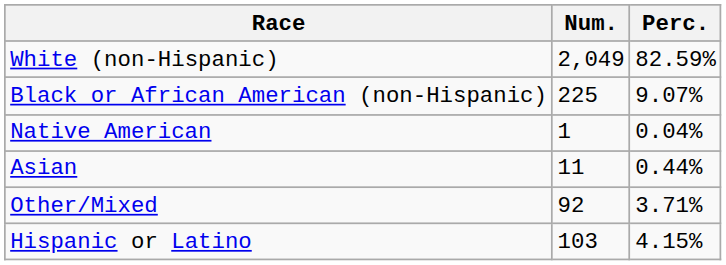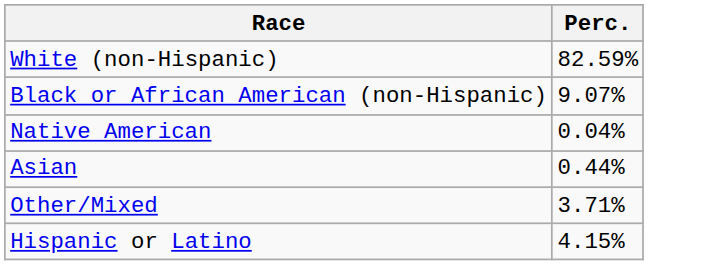 <table class="wikitable">
 <tr>
 <th>Race</th>
-<th>Num.</th>
 <th>Perc.</th>
 </tr>
 <tr>
 <td><a href='#'>White</a> (non-Hispanic)</td>
-<td>2,049</td>
 <td>82.59%</td>
 </tr>
 <tr>
 <td><a href='#'>Black or African American</a> (non-Hispanic)</td>
-<td>225</td>
 <td>9.07%</td>
 </tr>
 <tr>
 <td><a href='#'>Native American</a></td>
-<td>1</td>
 <td>0.04%</td>
 </tr>
 <tr>
 <td><a href='#'>Asian</a></td>
-<td>11</td>
 <td>0.44%</td>
 </tr>
 <tr>
 <td><a href='#'>Other/Mixed</a></td>
-<td>92</td>
 <td>3.71%</td>
 </tr>
 <tr>
 <td><a href='#'>Hispanic</a> or <a href='#'>Latino</a></td>
-<td>103</td>
 <td>4.15%</td>
 </tr>
 </table>
